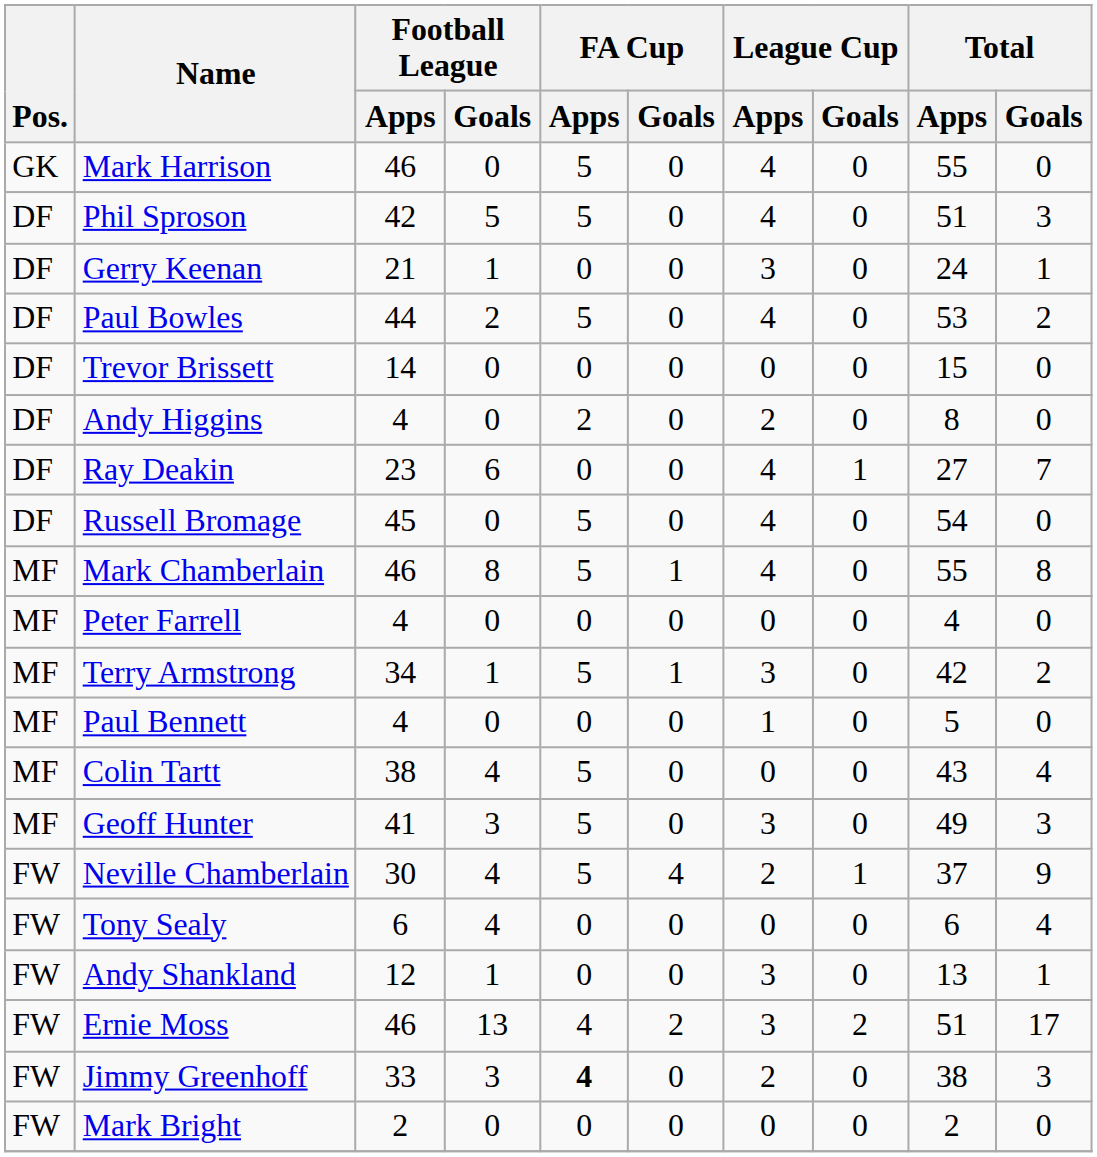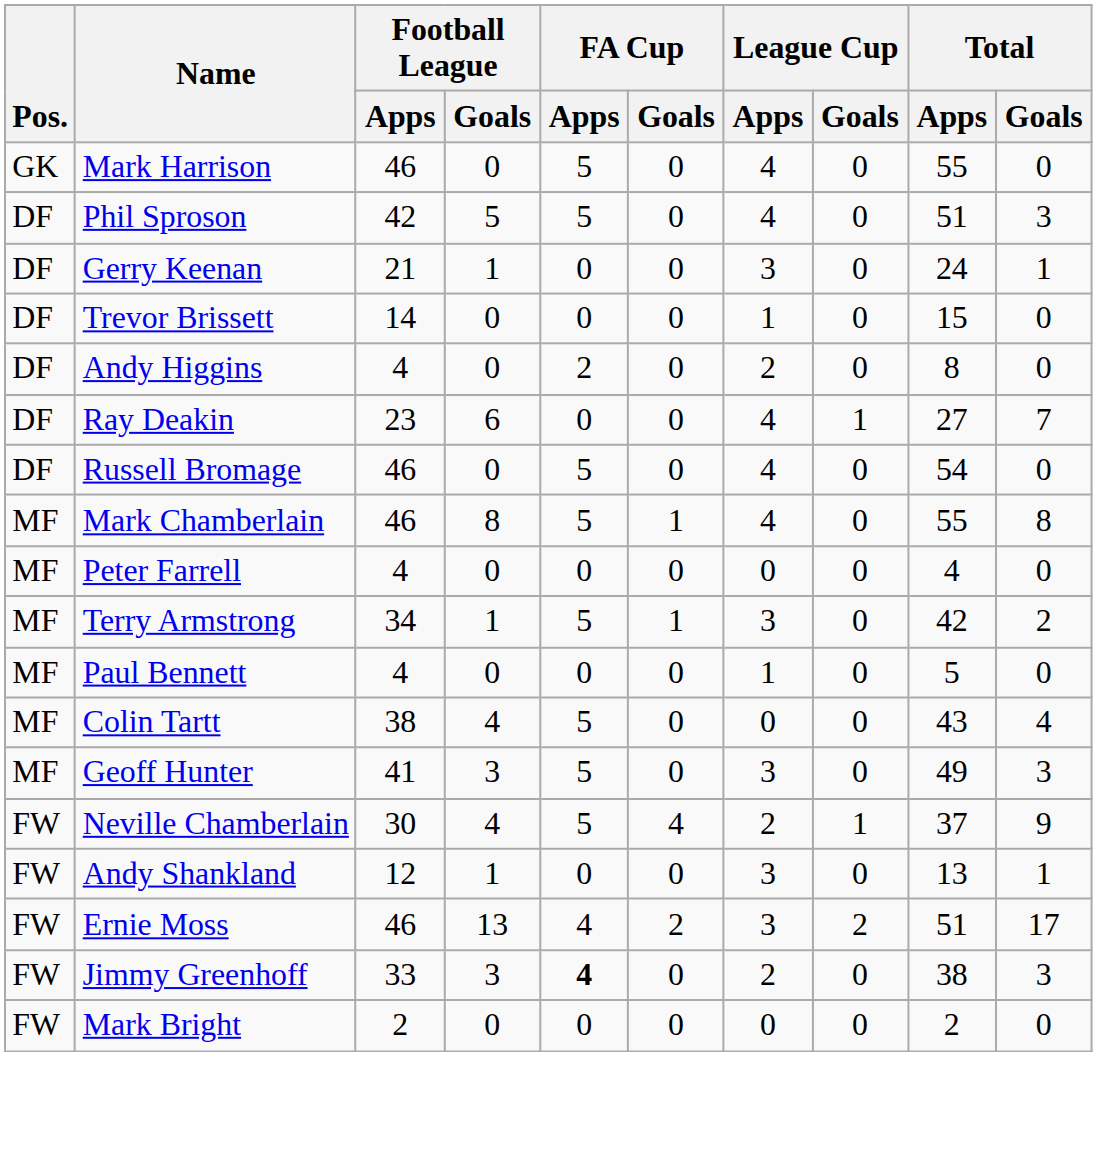 <table class="wikitable" style="text-align:center">
 <tr>
 <th rowspan="2" valign="bottom">Pos.</th>
 <th rowspan="2">Name</th>
 <th colspan="2" width="85">Football League</th>
 <th colspan="2" width="85">FA Cup</th>
 <th colspan="2" width="85">League Cup</th>
 <th colspan="2" width="85">Total</th>
 </tr>
 <tr>
 <th>Apps</th>
 <th>Goals</th>
 <th>Apps</th>
 <th>Goals</th>
 <th>Apps</th>
 <th>Goals</th>
 <th>Apps</th>
 <th>Goals</th>
 </tr>
 <tr>
 <td align="left">GK</td>
 <td align="left"> <a href='#'>Mark Harrison</a></td>
 <td>46</td>
 <td>0</td>
 <td>5</td>
 <td>0</td>
 <td>4</td>
 <td>0</td>
 <td>55</td>
 <td>0</td>
 </tr>
 <tr>
 <td align="left">DF</td>
 <td align="left"> <a href='#'>Phil Sproson</a></td>
 <td>42</td>
 <td>5</td>
 <td>5</td>
 <td>0</td>
 <td>4</td>
 <td>0</td>
 <td>51</td>
 <td>3</td>
 </tr>
 <tr>
 <td align="left">DF</td>
 <td align="left"> <a href='#'>Gerry Keenan</a></td>
 <td>21</td>
 <td>1</td>
 <td>0</td>
 <td>0</td>
 <td>3</td>
 <td>0</td>
 <td>24</td>
 <td>1</td>
 </tr>
 <tr>
 <td align="left">DF</td>
-<td align="left"> <a href='#'>Paul Bowles</a></td>
-<td>44</td>
-<td>2</td>
-<td>5</td>
-<td>0</td>
-<td>4</td>
-<td>0</td>
-<td>53</td>
-<td>2</td>
-</tr>
-<tr>
-<td align="left">DF</td>
 <td align="left"> <a href='#'>Trevor Brissett</a></td>
 <td>14</td>
 <td>0</td>
 <td>0</td>
 <td>0</td>
-<td>0</td>
+<td>1</td>
 <td>0</td>
 <td>15</td>
 <td>0</td>
 </tr>
 <tr>
 <td align="left">DF</td>
 <td align="left"> <a href='#'>Andy Higgins</a></td>
 <td>4</td>
 <td>0</td>
 <td>2</td>
 <td>0</td>
 <td>2</td>
 <td>0</td>
 <td>8</td>
 <td>0</td>
 </tr>
 <tr>
 <td align="left">DF</td>
 <td align="left"> <a href='#'>Ray Deakin</a></td>
 <td>23</td>
 <td>6</td>
 <td>0</td>
 <td>0</td>
 <td>4</td>
 <td>1</td>
 <td>27</td>
 <td>7</td>
 </tr>
 <tr>
 <td align="left">DF</td>
 <td align="left"> <a href='#'>Russell Bromage</a></td>
-<td>45</td>
+<td>46</td>
 <td>0</td>
 <td>5</td>
 <td>0</td>
 <td>4</td>
 <td>0</td>
 <td>54</td>
 <td>0</td>
 </tr>
 <tr>
 <td align="left">MF</td>
 <td align="left"> <a href='#'>Mark Chamberlain</a></td>
 <td>46</td>
 <td>8</td>
 <td>5</td>
 <td>1</td>
 <td>4</td>
 <td>0</td>
 <td>55</td>
 <td>8</td>
 </tr>
 <tr>
 <td align="left">MF</td>
 <td align="left"> <a href='#'>Peter Farrell</a></td>
 <td>4</td>
 <td>0</td>
 <td>0</td>
 <td>0</td>
 <td>0</td>
 <td>0</td>
 <td>4</td>
 <td>0</td>
 </tr>
 <tr>
 <td align="left">MF</td>
 <td align="left"> <a href='#'>Terry Armstrong</a></td>
 <td>34</td>
 <td>1</td>
 <td>5</td>
 <td>1</td>
 <td>3</td>
 <td>0</td>
 <td>42</td>
 <td>2</td>
 </tr>
 <tr>
 <td align="left">MF</td>
 <td align="left"> <a href='#'>Paul Bennett</a></td>
 <td>4</td>
 <td>0</td>
 <td>0</td>
 <td>0</td>
 <td>1</td>
 <td>0</td>
 <td>5</td>
 <td>0</td>
 </tr>
 <tr>
 <td align="left">MF</td>
 <td align="left"> <a href='#'>Colin Tartt</a></td>
 <td>38</td>
 <td>4</td>
 <td>5</td>
 <td>0</td>
 <td>0</td>
 <td>0</td>
 <td>43</td>
 <td>4</td>
 </tr>
 <tr>
 <td align="left">MF</td>
 <td align="left"> <a href='#'>Geoff Hunter</a></td>
 <td>41</td>
 <td>3</td>
 <td>5</td>
 <td>0</td>
 <td>3</td>
 <td>0</td>
 <td>49</td>
 <td>3</td>
 </tr>
 <tr>
 <td align="left">FW</td>
 <td align="left"> <a href='#'>Neville Chamberlain</a></td>
 <td>30</td>
 <td>4</td>
 <td>5</td>
 <td>4</td>
 <td>2</td>
 <td>1</td>
 <td>37</td>
 <td>9</td>
 </tr>
 <tr>
 <td align="left">FW</td>
-<td align="left"> <a href='#'>Tony Sealy</a></td>
-<td>6</td>
-<td>4</td>
-<td>0</td>
-<td>0</td>
-<td>0</td>
-<td>0</td>
-<td>6</td>
-<td>4</td>
-</tr>
-<tr>
-<td align="left">FW</td>
 <td align="left"> <a href='#'>Andy Shankland</a></td>
 <td>12</td>
 <td>1</td>
 <td>0</td>
 <td>0</td>
 <td>3</td>
 <td>0</td>
 <td>13</td>
 <td>1</td>
 </tr>
 <tr>
 <td align="left">FW</td>
 <td align="left"> <a href='#'>Ernie Moss</a></td>
 <td>46</td>
 <td>13</td>
 <td>4</td>
 <td>2</td>
 <td>3</td>
 <td>2</td>
 <td>51</td>
 <td>17</td>
 </tr>
 <tr>
 <td align="left">FW</td>
 <td align="left"> <a href='#'>Jimmy Greenhoff</a></td>
 <td>33</td>
 <td>3</td>
 <td><strong>4</strong></td>
 <td>0</td>
 <td>2</td>
 <td>0</td>
 <td>38</td>
 <td>3</td>
 </tr>
 <tr>
 <td align="left">FW</td>
 <td align="left"> <a href='#'>Mark Bright</a></td>
 <td>2</td>
 <td>0</td>
 <td>0</td>
 <td>0</td>
 <td>0</td>
 <td>0</td>
 <td>2</td>
 <td>0</td>
 </tr>
 <tr>
 </tr>
 </table>
